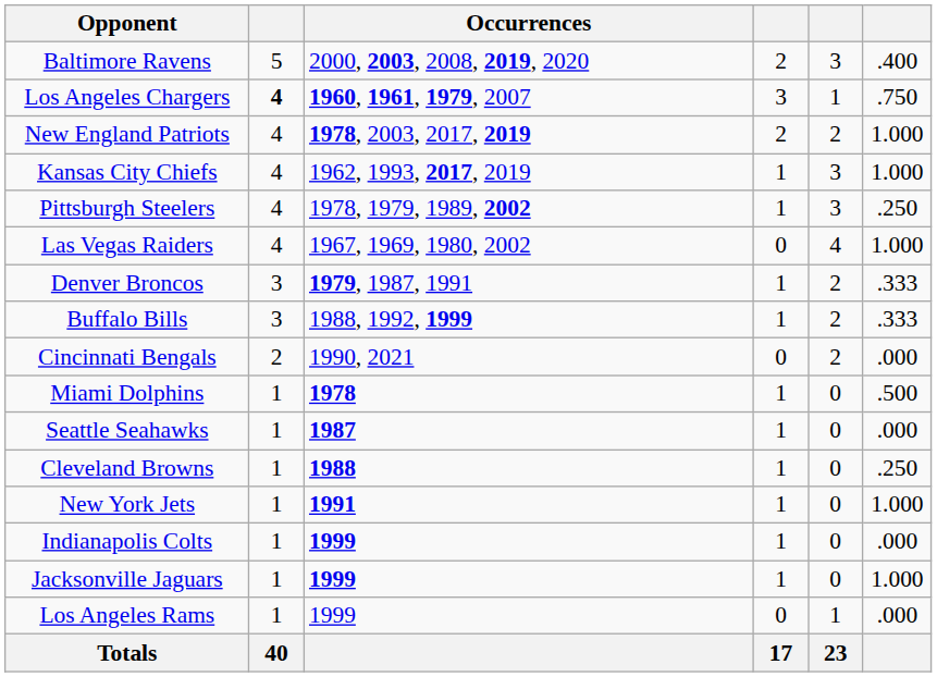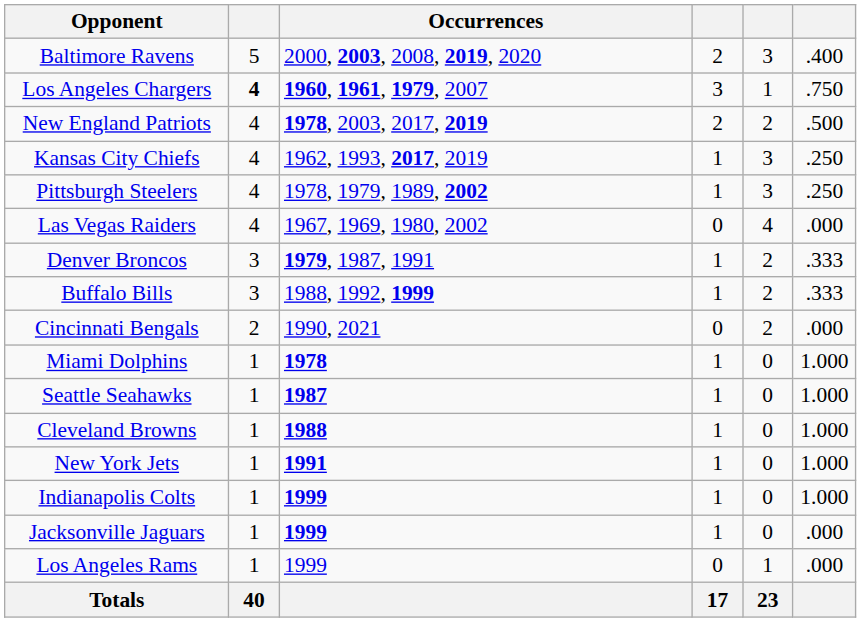 <table class="wikitable sortable" style="text-align: center; width: 72%;">
 <tr>
 <th width="160">Opponent</th>
 <th width="30"></th>
 <th>Occurrences</th>
 <th width="30"></th>
 <th width="30"></th>
 <th width="40"></th>
 </tr>
 <tr>
 <td><a href='#'>Baltimore Ravens</a></td>
 <td>5</td>
 <td style="text-align:left"><a href='#'>2000</a>, <strong><a href='#'>2003</a></strong>, <a href='#'>2008</a>, <strong><a href='#'>2019</a></strong>, <a href='#'>2020</a></td>
 <td>2</td>
 <td>3</td>
 <td>.400</td>
 </tr>
 <tr>
 <td><a href='#'>Los Angeles Chargers</a></td>
 <td><strong>4</strong></td>
 <td style="text-align:left"><strong><a href='#'>1960</a></strong>, <strong><a href='#'>1961</a></strong>, <strong><a href='#'>1979</a></strong>, <a href='#'>2007</a></td>
 <td>3</td>
 <td>1</td>
 <td>.750</td>
 </tr>
 <tr>
 <td><a href='#'>New England Patriots</a></td>
 <td>4</td>
 <td align=left><strong><a href='#'>1978</a></strong>, <a href='#'>2003</a>, <a href='#'>2017</a>, <strong><a href='#'>2019</a></strong></td>
 <td>2</td>
 <td>2</td>
-<td>1.000</td>
+<td>.500</td>
 </tr>
 <tr>
 <td><a href='#'>Kansas City Chiefs</a></td>
 <td>4</td>
 <td align=left><a href='#'>1962</a>, <a href='#'>1993</a>, <strong><a href='#'>2017</a></strong>, <a href='#'>2019</a></td>
 <td>1</td>
 <td>3</td>
-<td>1.000</td>
+<td>.250</td>
 </tr>
 <tr>
 <td><a href='#'>Pittsburgh Steelers</a></td>
 <td>4</td>
 <td align=left><a href='#'>1978</a>, <a href='#'>1979</a>, <a href='#'>1989</a>, <strong><a href='#'>2002</a></strong></td>
 <td>1</td>
 <td>3</td>
 <td>.250</td>
 </tr>
 <tr>
 <td><a href='#'>Las Vegas Raiders</a></td>
 <td>4</td>
 <td align=left><a href='#'>1967</a>, <a href='#'>1969</a>, <a href='#'>1980</a>, <a href='#'>2002</a></td>
 <td>0</td>
 <td>4</td>
-<td>1.000</td>
+<td>.000</td>
 </tr>
 <tr>
 <td><a href='#'>Denver Broncos</a></td>
 <td>3</td>
 <td align=left><strong><a href='#'>1979</a></strong>, <a href='#'>1987</a>, <a href='#'>1991</a></td>
 <td>1</td>
 <td>2</td>
 <td>.333</td>
 </tr>
 <tr>
 <td><a href='#'>Buffalo Bills</a></td>
 <td>3</td>
 <td align=left><a href='#'>1988</a>, <a href='#'>1992</a>, <strong><a href='#'>1999</a></strong></td>
 <td>1</td>
 <td>2</td>
 <td>.333</td>
 </tr>
 <tr>
 <td><a href='#'>Cincinnati Bengals</a></td>
 <td>2</td>
 <td style="text-align:left"><a href='#'>1990</a>, <a href='#'>2021</a></td>
 <td>0</td>
 <td>2</td>
 <td>.000</td>
 </tr>
 <tr>
 <td><a href='#'>Miami Dolphins</a></td>
 <td>1</td>
 <td align=left><strong><a href='#'>1978</a></strong></td>
 <td>1</td>
 <td>0</td>
-<td>.500</td>
+<td>1.000</td>
 </tr>
 <tr>
 <td><a href='#'>Seattle Seahawks</a></td>
 <td>1</td>
 <td align=left><strong><a href='#'>1987</a></strong></td>
 <td>1</td>
 <td>0</td>
-<td>.000</td>
+<td>1.000</td>
 </tr>
 <tr>
 <td><a href='#'>Cleveland Browns</a></td>
 <td>1</td>
 <td align=left><strong><a href='#'>1988</a></strong></td>
 <td>1</td>
 <td>0</td>
-<td>.250</td>
+<td>1.000</td>
 </tr>
 <tr>
 <td><a href='#'>New York Jets</a></td>
 <td>1</td>
 <td align=left><strong><a href='#'>1991</a></strong></td>
 <td>1</td>
 <td>0</td>
 <td>1.000</td>
 </tr>
 <tr>
 <td><a href='#'>Indianapolis Colts</a></td>
 <td>1</td>
 <td align=left><strong><a href='#'>1999</a></strong></td>
 <td>1</td>
 <td>0</td>
-<td>.000</td>
+<td>1.000</td>
 </tr>
 <tr>
 <td><a href='#'>Jacksonville Jaguars</a></td>
 <td>1</td>
 <td align=left><strong><a href='#'>1999</a></strong></td>
 <td>1</td>
 <td>0</td>
-<td>1.000</td>
+<td>.000</td>
 </tr>
 <tr>
 <td><a href='#'>Los Angeles Rams</a></td>
 <td>1</td>
 <td align=left><a href='#'>1999</a></td>
 <td>0</td>
 <td>1</td>
 <td>.000</td>
 </tr>
 <tr>
 <th>Totals</th>
 <th>40</th>
 <th></th>
 <th>17</th>
 <th>23</th>
 <th></th>
 </tr>
 </table>
